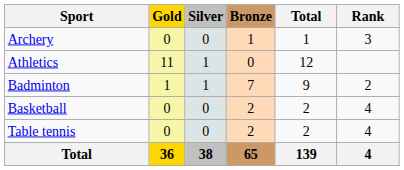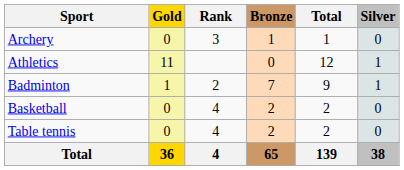 <table class="wikitable sortable" style="text-align:center; font-size:95%">
 <tr>
 <th width=150>Sport</th>
 <th style="background-color:gold; width=60;">Gold</th>
-<th style="background-color:silver; width=60;">Silver</th>
+<th width=60>Rank</th>
 <th style="background-color:#cc9966; width=60;">Bronze</th>
 <th width=60>Total</th>
-<th width=60>Rank</th>
+<th style="background-color:silver; width=60;">Silver</th>
 </tr>
 <tr>
 <td align=left> <a href='#'>Archery</a></td>
 <td bgcolor=#f7f6a8>0</td>
-<td bgcolor=#dce5e5>0</td>
+<td>3</td>
 <td bgcolor=#ffdab9>1</td>
 <td>1</td>
-<td>3</td>
+<td bgcolor=#dce5e5>0</td>
 </tr>
 <tr>
 <td align=left> <a href='#'>Athletics</a></td>
 <td bgcolor=#f7f6a8>11</td>
-<td bgcolor=#dce5e5>1</td>
+<td></td>
 <td bgcolor=#ffdab9>0</td>
 <td>12</td>
-<td></td>
+<td bgcolor=#dce5e5>1</td>
 </tr>
 <tr>
 <td align=left> <a href='#'>Badminton</a></td>
 <td bgcolor=#f7f6a8>1</td>
-<td bgcolor=#dce5e5>1</td>
+<td>2</td>
 <td bgcolor=#ffdab9>7</td>
 <td>9</td>
-<td>2</td>
+<td bgcolor=#dce5e5>1</td>
 </tr>
 <tr>
 <td align=left> <a href='#'>Basketball</a></td>
 <td bgcolor=#f7f6a8>0</td>
-<td bgcolor=#dce5e5>0</td>
+<td>4</td>
 <td bgcolor=#ffdab9>2</td>
 <td>2</td>
-<td>4</td>
+<td bgcolor=#dce5e5>0</td>
 </tr>
 <tr>
 <td align=left> <a href='#'>Table tennis</a></td>
 <td bgcolor=#f7f6a8>0</td>
-<td bgcolor=#dce5e5>0</td>
+<td>4</td>
 <td bgcolor=#ffdab9>2</td>
 <td>2</td>
-<td>4</td>
+<td bgcolor=#dce5e5>0</td>
 </tr>
 <tr>
 <th>Total</th>
 <th style="background-color:gold; width=60;">36</th>
-<th style="background-color:silver; width=60;">38</th>
+<th>4</th>
 <th style="background-color:#cc9966; width=60;">65</th>
 <th>139</th>
-<th>4</th>
+<th style="background-color:silver; width=60;">38</th>
 </tr>
 </table>
